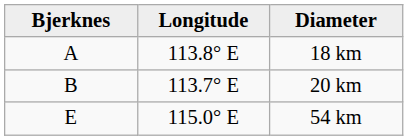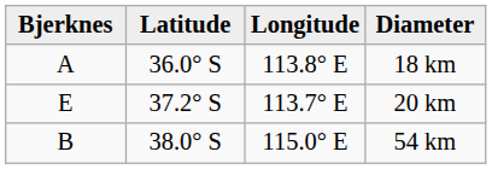 <table class="wikitable">
 <tr>
 <th width="25%" style="background:#eeeeee;">Bjerknes</th>
+<th width="25%" style="background:#eeeeee;">Latitude</th>
 <th width="25%" style="background:#eeeeee;">Longitude</th>
 <th width="25%" style="background:#eeeeee;">Diameter</th>
 </tr>
 <tr>
 <td align="center">A</td>
+<td align="center">36.0° S</td>
 <td align="center">113.8° E</td>
 <td align="center">18 km</td>
 </tr>
 <tr>
-<td align="center">B</td>
+<td align="center">E</td>
+<td align="center">37.2° S</td>
 <td align="center">113.7° E</td>
 <td align="center">20 km</td>
 </tr>
 <tr>
-<td align="center">E</td>
+<td align="center">B</td>
+<td align="center">38.0° S</td>
 <td align="center">115.0° E</td>
 <td align="center">54 km</td>
 </tr>
 </table>
